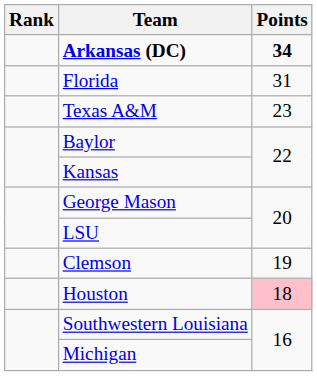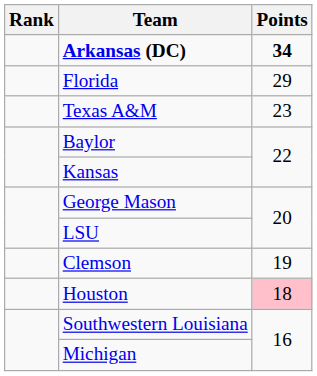 <table class="wikitable sortable" style="text-align:center">
 <tr>
 <th>Rank</th>
 <th>Team</th>
 <th>Points</th>
 </tr>
 <tr>
 <td></td>
 <td align="left"><strong><a href='#'>Arkansas</a></strong> <strong>(DC)</strong></td>
 <td><strong>34</strong></td>
 </tr>
 <tr>
 <td></td>
 <td align="left"><a href='#'>Florida</a></td>
-<td>31</td>
+<td>29</td>
 </tr>
 <tr>
 <td></td>
 <td align="left"><a href='#'>Texas A&M</a></td>
 <td>23</td>
 </tr>
 <tr>
 <td rowspan=2></td>
 <td align="left"><a href='#'>Baylor</a></td>
 <td rowspan=2>22</td>
 </tr>
 <tr>
 <td align="left"><a href='#'>Kansas</a></td>
 </tr>
 <tr>
 <td rowspan=2></td>
 <td align="left"><a href='#'>George Mason</a></td>
 <td rowspan=2>20</td>
 </tr>
 <tr>
 <td align="left"><a href='#'>LSU</a></td>
 </tr>
 <tr>
 <td></td>
 <td align="left"><a href='#'>Clemson</a></td>
 <td>19</td>
 </tr>
 <tr>
 <td></td>
 <td align="left"><a href='#'>Houston</a></td>
 <td style="background: pink;">18</td>
 </tr>
 <tr>
 <td rowspan=2></td>
 <td align="left"><a href='#'>Southwestern Louisiana</a></td>
 <td rowspan=2>16</td>
 </tr>
 <tr>
 <td align="left"><a href='#'>Michigan</a></td>
 </tr>
 </table>
